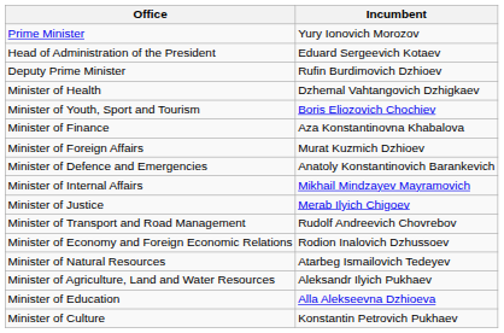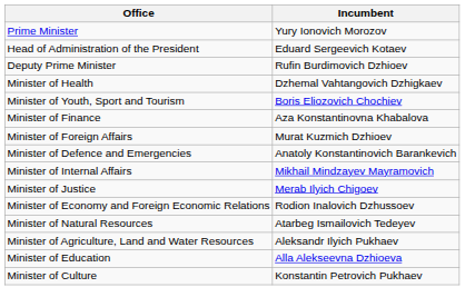 <table class=wikitable>
 <tr>
 <th>Office</th>
 <th>Incumbent</th>
 </tr>
 <tr>
 <td><a href='#'>Prime Minister</a></td>
 <td>Yury Ionovich Morozov</td>
 </tr>
 <tr>
 <td>Head of Administration of the President</td>
 <td>Eduard Sergeevich Kotaev</td>
 </tr>
 <tr>
 <td>Deputy Prime Minister</td>
 <td>Rufin Burdimovich Dzhioev</td>
 </tr>
 <tr>
 <td>Minister of Health</td>
 <td>Dzhemal Vahtangovich Dzhigkaev</td>
 </tr>
 <tr>
 <td>Minister of Youth, Sport and Tourism</td>
 <td><a href='#'>Boris Eliozovich Chochiev</a></td>
 </tr>
 <tr>
 <td>Minister of Finance</td>
 <td>Aza Konstantinovna Khabalova</td>
 </tr>
 <tr>
 <td>Minister of Foreign Affairs</td>
 <td>Murat Kuzmich Dzhioev</td>
 </tr>
 <tr>
 <td>Minister of Defence and Emergencies</td>
 <td>Anatoly Konstantinovich Barankevich</td>
 </tr>
 <tr>
 <td>Minister of Internal Affairs</td>
 <td><a href='#'>Mikhail Mindzayev Mayramovich</a></td>
 </tr>
 <tr>
 <td>Minister of Justice</td>
 <td><a href='#'>Merab Ilyich Chigoev</a></td>
 </tr>
 <tr>
-<td>Minister of Transport and Road Management</td>
-<td>Rudolf Andreevich Chovrebov</td>
-</tr>
-<tr>
 <td>Minister of Economy and Foreign Economic Relations</td>
 <td>Rodion Inalovich Dzhussoev</td>
 </tr>
 <tr>
 <td>Minister of Natural Resources</td>
 <td>Atarbeg Ismailovich Tedeyev</td>
 </tr>
 <tr>
 <td>Minister of Agriculture, Land and Water Resources</td>
 <td>Aleksandr Ilyich Pukhaev</td>
 </tr>
 <tr>
 <td>Minister of Education</td>
 <td><a href='#'>Alla Alekseevna Dzhioeva</a></td>
 </tr>
 <tr>
 <td>Minister of Culture</td>
 <td>Konstantin Petrovich Pukhaev</td>
 </tr>
 </table>
